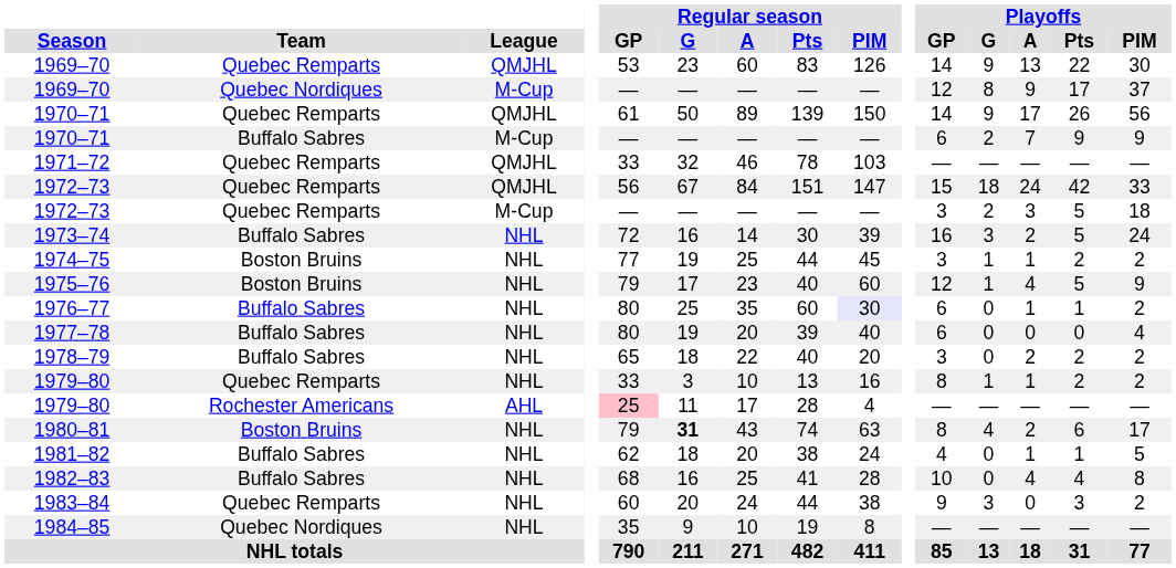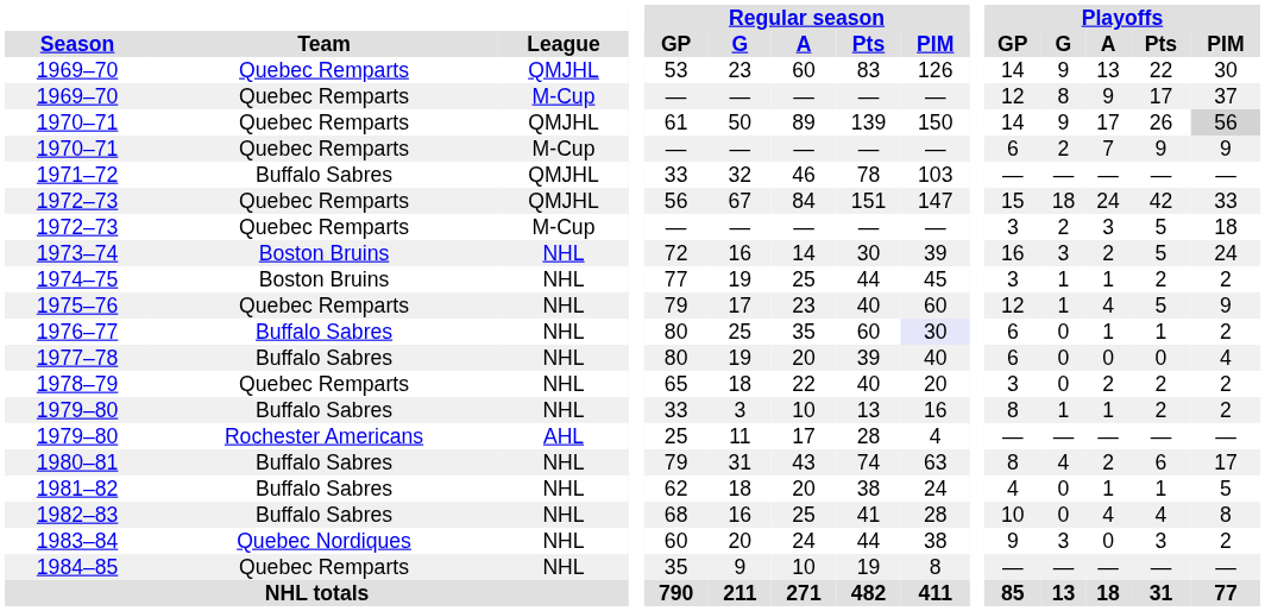 <table border="0" cellpadding="1" cellspacing="0" style="text-align:center; width:60em">
 <tr bgcolor="#e0e0e0">
 <th colspan="3" bgcolor="#ffffff"> </th>
 <th rowspan="99" bgcolor="#ffffff"> </th>
 <th colspan="5"><a href='#'>Regular season</a></th>
 <th rowspan="99" bgcolor="#ffffff"> </th>
 <th colspan="5"><a href='#'>Playoffs</a></th>
 </tr>
 <tr bgcolor="#e0e0e0">
 <th><a href='#'>Season</a></th>
 <th>Team</th>
 <th>League</th>
 <th>GP</th>
 <th><a href='#'>G</a></th>
 <th><a href='#'>A</a></th>
 <th><a href='#'>Pts</a></th>
 <th><a href='#'>PIM</a></th>
 <th>GP</th>
 <th>G</th>
 <th>A</th>
 <th>Pts</th>
 <th>PIM</th>
 </tr>
 <tr>
 <td><a href='#'>1969–70</a></td>
 <td><a href='#'>Quebec Remparts</a></td>
 <td><a href='#'>QMJHL</a></td>
 <td>53</td>
 <td>23</td>
 <td>60</td>
 <td>83</td>
 <td>126</td>
 <td>14</td>
 <td>9</td>
 <td>13</td>
 <td>22</td>
 <td>30</td>
 </tr>
 <tr bgcolor="#f0f0f0">
 <td><a href='#'>1969–70</a></td>
-<td><a href='#'>Quebec Nordiques</a></td>
+<td>Quebec Remparts</td>
 <td><a href='#'>M-Cup</a></td>
 <td>—</td>
 <td>—</td>
 <td>—</td>
 <td>—</td>
 <td>—</td>
 <td>12</td>
 <td>8</td>
 <td>9</td>
 <td>17</td>
 <td>37</td>
 </tr>
 <tr>
 <td><a href='#'>1970–71</a></td>
 <td>Quebec Remparts</td>
 <td>QMJHL</td>
 <td>61</td>
 <td>50</td>
 <td>89</td>
 <td>139</td>
 <td>150</td>
 <td>14</td>
 <td>9</td>
 <td>17</td>
 <td>26</td>
-<td>56</td>
+<td style="background: lightgrey;">56</td>
 </tr>
 <tr bgcolor="#f0f0f0">
 <td><a href='#'>1970–71</a></td>
-<td>Buffalo Sabres</td>
+<td>Quebec Remparts</td>
 <td>M-Cup</td>
 <td>—</td>
 <td>—</td>
 <td>—</td>
 <td>—</td>
 <td>—</td>
 <td>6</td>
 <td>2</td>
 <td>7</td>
 <td>9</td>
 <td>9</td>
 </tr>
 <tr>
 <td><a href='#'>1971–72</a></td>
-<td>Quebec Remparts</td>
+<td>Buffalo Sabres</td>
 <td>QMJHL</td>
 <td>33</td>
 <td>32</td>
 <td>46</td>
 <td>78</td>
 <td>103</td>
 <td>—</td>
 <td>—</td>
 <td>—</td>
 <td>—</td>
 <td>—</td>
 </tr>
 <tr bgcolor="#f0f0f0">
 <td><a href='#'>1972–73</a></td>
 <td>Quebec Remparts</td>
 <td>QMJHL</td>
 <td>56</td>
 <td>67</td>
 <td>84</td>
 <td>151</td>
 <td>147</td>
 <td>15</td>
 <td>18</td>
 <td>24</td>
 <td>42</td>
 <td>33</td>
 </tr>
 <tr>
 <td><a href='#'>1972–73</a></td>
 <td>Quebec Remparts</td>
 <td>M-Cup</td>
 <td>—</td>
 <td>—</td>
 <td>—</td>
 <td>—</td>
 <td>—</td>
 <td>3</td>
 <td>2</td>
 <td>3</td>
 <td>5</td>
 <td>18</td>
 </tr>
 <tr bgcolor="#f0f0f0">
 <td><a href='#'>1973–74</a></td>
-<td>Buffalo Sabres</td>
+<td><a href='#'>Boston Bruins</a></td>
 <td><a href='#'>NHL</a></td>
 <td>72</td>
 <td>16</td>
 <td>14</td>
 <td>30</td>
 <td>39</td>
 <td>16</td>
 <td>3</td>
 <td>2</td>
 <td>5</td>
 <td>24</td>
 </tr>
 <tr>
 <td><a href='#'>1974–75</a></td>
 <td>Boston Bruins</td>
 <td>NHL</td>
 <td>77</td>
 <td>19</td>
 <td>25</td>
 <td>44</td>
 <td>45</td>
 <td>3</td>
 <td>1</td>
 <td>1</td>
 <td>2</td>
 <td>2</td>
 </tr>
 <tr bgcolor="#f0f0f0">
 <td><a href='#'>1975–76</a></td>
-<td>Boston Bruins</td>
+<td>Quebec Remparts</td>
 <td>NHL</td>
 <td>79</td>
 <td>17</td>
 <td>23</td>
 <td>40</td>
 <td>60</td>
 <td>12</td>
 <td>1</td>
 <td>4</td>
 <td>5</td>
 <td>9</td>
 </tr>
 <tr>
 <td><a href='#'>1976–77</a></td>
 <td><a href='#'>Buffalo Sabres</a></td>
 <td>NHL</td>
 <td>80</td>
 <td>25</td>
 <td>35</td>
 <td>60</td>
 <td style="background: lavender;">30</td>
 <td>6</td>
 <td>0</td>
 <td>1</td>
 <td>1</td>
 <td>2</td>
 </tr>
 <tr bgcolor="#f0f0f0">
 <td><a href='#'>1977–78</a></td>
 <td>Buffalo Sabres</td>
 <td>NHL</td>
 <td>80</td>
 <td>19</td>
 <td>20</td>
 <td>39</td>
 <td>40</td>
 <td>6</td>
 <td>0</td>
 <td>0</td>
 <td>0</td>
 <td>4</td>
 </tr>
 <tr>
 <td><a href='#'>1978–79</a></td>
-<td>Buffalo Sabres</td>
+<td>Quebec Remparts</td>
 <td>NHL</td>
 <td>65</td>
 <td>18</td>
 <td>22</td>
 <td>40</td>
 <td>20</td>
 <td>3</td>
 <td>0</td>
 <td>2</td>
 <td>2</td>
 <td>2</td>
 </tr>
 <tr bgcolor="#f0f0f0">
 <td><a href='#'>1979–80</a></td>
-<td>Quebec Remparts</td>
+<td>Buffalo Sabres</td>
 <td>NHL</td>
 <td>33</td>
 <td>3</td>
 <td>10</td>
 <td>13</td>
 <td>16</td>
 <td>8</td>
 <td>1</td>
 <td>1</td>
 <td>2</td>
 <td>2</td>
 </tr>
 <tr>
 <td><a href='#'>1979–80</a></td>
 <td><a href='#'>Rochester Americans</a></td>
 <td><a href='#'>AHL</a></td>
-<td style="background: pink;">25</td>
+<td>25</td>
 <td>11</td>
 <td>17</td>
 <td>28</td>
 <td>4</td>
 <td>—</td>
 <td>—</td>
 <td>—</td>
 <td>—</td>
 <td>—</td>
 </tr>
 <tr bgcolor="#f0f0f0">
 <td><a href='#'>1980–81</a></td>
-<td><a href='#'>Boston Bruins</a></td>
+<td>Buffalo Sabres</td>
 <td>NHL</td>
 <td>79</td>
-<td><strong>31</strong></td>
+<td>31</td>
 <td>43</td>
 <td>74</td>
 <td>63</td>
 <td>8</td>
 <td>4</td>
 <td>2</td>
 <td>6</td>
 <td>17</td>
 </tr>
 <tr>
 <td><a href='#'>1981–82</a></td>
 <td>Buffalo Sabres</td>
 <td>NHL</td>
 <td>62</td>
 <td>18</td>
 <td>20</td>
 <td>38</td>
 <td>24</td>
 <td>4</td>
 <td>0</td>
 <td>1</td>
 <td>1</td>
 <td>5</td>
 </tr>
 <tr bgcolor="#f0f0f0">
 <td><a href='#'>1982–83</a></td>
 <td>Buffalo Sabres</td>
 <td>NHL</td>
 <td>68</td>
 <td>16</td>
 <td>25</td>
 <td>41</td>
 <td>28</td>
 <td>10</td>
 <td>0</td>
 <td>4</td>
 <td>4</td>
 <td>8</td>
 </tr>
 <tr>
 <td><a href='#'>1983–84</a></td>
-<td>Quebec Remparts</td>
+<td><a href='#'>Quebec Nordiques</a></td>
 <td>NHL</td>
 <td>60</td>
 <td>20</td>
 <td>24</td>
 <td>44</td>
 <td>38</td>
 <td>9</td>
 <td>3</td>
 <td>0</td>
 <td>3</td>
 <td>2</td>
 </tr>
 <tr bgcolor="#f0f0f0">
 <td><a href='#'>1984–85</a></td>
-<td>Quebec Nordiques</td>
+<td>Quebec Remparts</td>
 <td>NHL</td>
 <td>35</td>
 <td>9</td>
 <td>10</td>
 <td>19</td>
 <td>8</td>
 <td>—</td>
 <td>—</td>
 <td>—</td>
 <td>—</td>
 <td>—</td>
 </tr>
 <tr bgcolor="#e0e0e0">
 <th colspan="3">NHL totals</th>
 <th>790</th>
 <th>211</th>
 <th>271</th>
 <th>482</th>
 <th>411</th>
 <th>85</th>
 <th>13</th>
 <th>18</th>
 <th>31</th>
 <th>77</th>
 </tr>
 </table>
